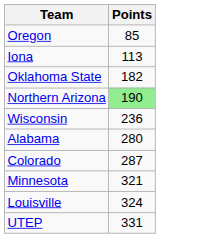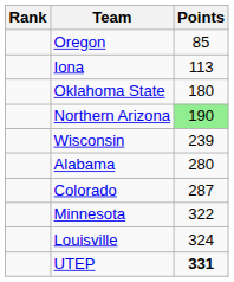 <table class="wikitable sortable" style="text-align:center">
 <tr>
+<th>Rank</th>
 <th>Team</th>
 <th>Points</th>
 </tr>
 <tr>
+<td></td>
 <td align=left><a href='#'>Oregon</a></td>
 <td>85</td>
 </tr>
 <tr>
+<td></td>
 <td align=left><a href='#'>Iona</a></td>
 <td>113</td>
 </tr>
 <tr>
+<td></td>
 <td align=left><a href='#'>Oklahoma State</a></td>
-<td>182</td>
+<td>180</td>
 </tr>
 <tr>
+<td></td>
 <td align=left><a href='#'>Northern Arizona</a></td>
 <td style="background: lightgreen;">190</td>
 </tr>
 <tr>
+<td></td>
 <td align=left><a href='#'>Wisconsin</a></td>
-<td>236</td>
+<td>239</td>
 </tr>
 <tr>
+<td></td>
 <td align=left><a href='#'>Alabama</a></td>
 <td>280</td>
 </tr>
 <tr>
+<td></td>
 <td align=left><a href='#'>Colorado</a></td>
 <td>287</td>
 </tr>
 <tr>
+<td></td>
 <td align=left><a href='#'>Minnesota</a></td>
-<td>321</td>
+<td>322</td>
 </tr>
 <tr>
+<td></td>
 <td align=left><a href='#'>Louisville</a></td>
 <td>324</td>
 </tr>
 <tr>
+<td></td>
 <td align=left><a href='#'>UTEP</a></td>
-<td>331</td>
+<td><strong>331</strong></td>
 </tr>
 </table>
